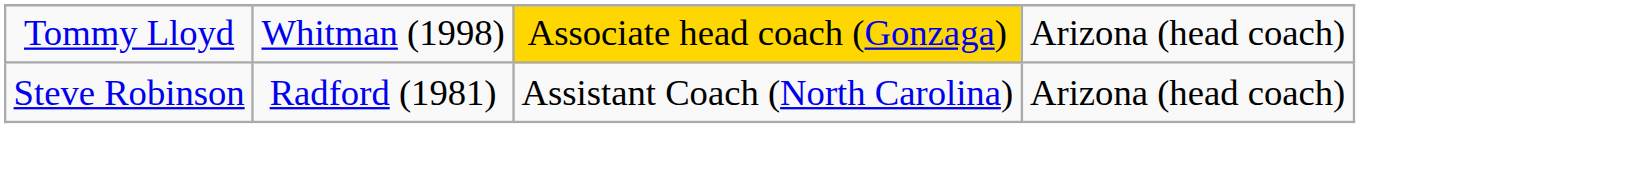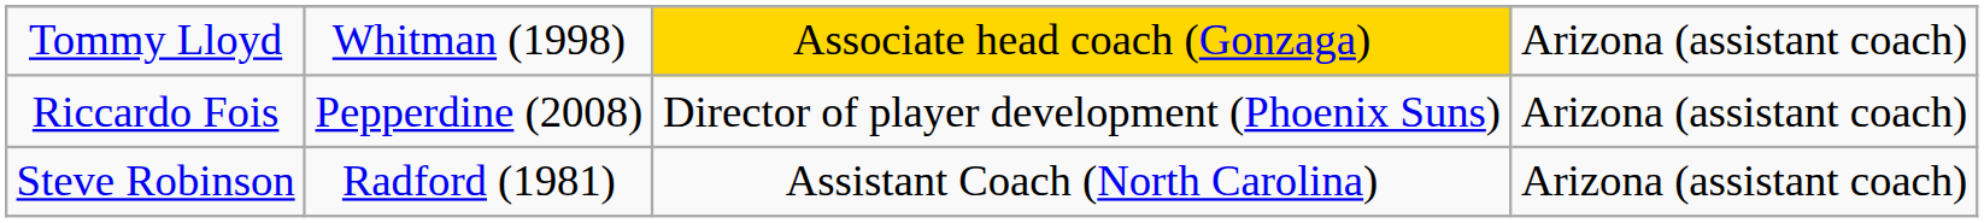 <table class="wikitable sortable sortable" style="text-align: center">
 <tr align=center>
 </tr>
 <tr>
 <td><a href='#'>Tommy Lloyd</a></td>
 <td><a href='#'>Whitman</a> (1998)</td>
 <td style="background: gold;">Associate head coach (<a href='#'>Gonzaga</a>)</td>
-<td>Arizona (head coach) </td>
+<td>Arizona (assistant coach)</td>
+</tr>
+<tr>
+<td><a href='#'>Riccardo Fois</a></td>
+<td><a href='#'>Pepperdine</a> (2008)</td>
+<td>Director of player development (<a href='#'>Phoenix Suns</a>)</td>
+<td>Arizona (assistant coach)</td>
 </tr>
 <tr>
 <td><a href='#'>Steve Robinson</a></td>
 <td><a href='#'>Radford</a> (1981)</td>
 <td>Assistant Coach (<a href='#'>North Carolina</a>)</td>
-<td>Arizona (head coach) </td>
+<td>Arizona (assistant coach)</td>
 </tr>
 </table>
